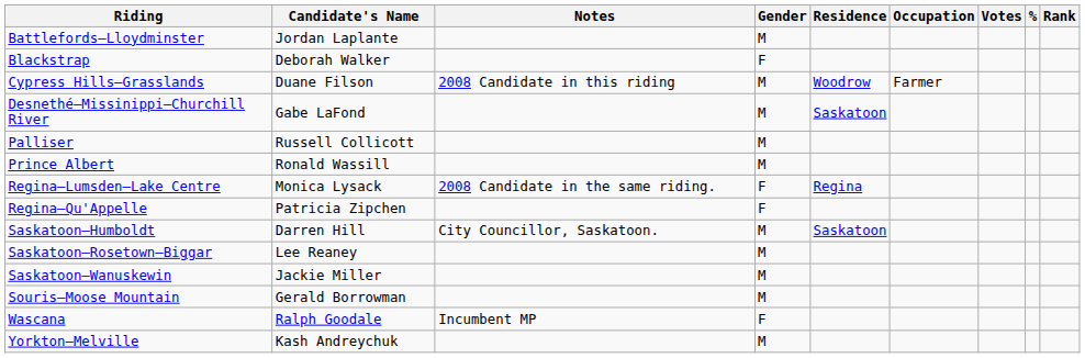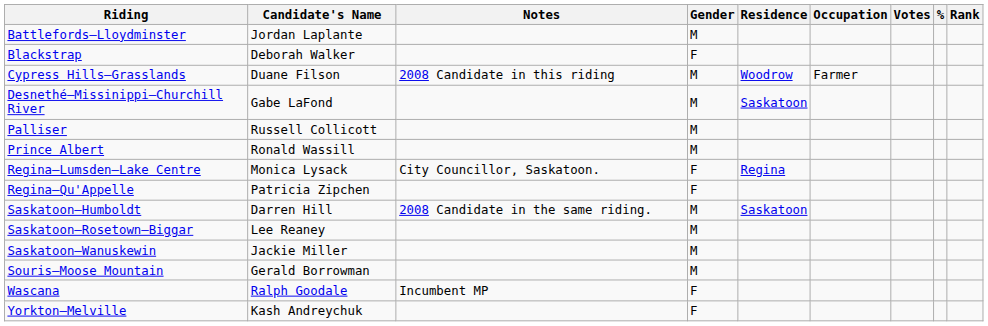 <table class="wikitable sortable">
 <tr>
 <th style="width:250px;">Riding<br></th>
 <th style="width:150px;">Candidate's Name</th>
 <th style="width:300px;">Notes</th>
 <th>Gender</th>
 <th>Residence</th>
 <th>Occupation</th>
 <th>Votes</th>
 <th>%</th>
 <th>Rank</th>
 </tr>
 <tr>
 <td><a href='#'>Battlefords—Lloydminster</a></td>
 <td>Jordan Laplante</td>
 <td></td>
 <td>M</td>
 <td></td>
 <td></td>
 <td></td>
 <td></td>
 <td></td>
 </tr>
 <tr>
 <td><a href='#'>Blackstrap</a></td>
 <td>Deborah Walker</td>
 <td></td>
 <td>F</td>
 <td></td>
 <td></td>
 <td></td>
 <td></td>
 <td></td>
 </tr>
 <tr>
 <td><a href='#'>Cypress Hills—Grasslands</a></td>
 <td>Duane Filson</td>
 <td><a href='#'>2008</a> Candidate in this riding</td>
 <td>M</td>
 <td><a href='#'>Woodrow</a></td>
 <td>Farmer</td>
 <td></td>
 <td></td>
 <td></td>
 </tr>
 <tr>
 <td><a href='#'>Desnethé—Missinippi—Churchill River</a></td>
 <td>Gabe LaFond</td>
 <td></td>
 <td>M</td>
 <td><a href='#'>Saskatoon</a></td>
 <td></td>
 <td></td>
 <td></td>
 <td></td>
 </tr>
 <tr>
 <td><a href='#'>Palliser</a></td>
 <td>Russell Collicott</td>
 <td></td>
 <td>M</td>
 <td></td>
 <td></td>
 <td></td>
 <td></td>
 <td></td>
 </tr>
 <tr>
 <td><a href='#'>Prince Albert</a></td>
 <td>Ronald Wassill</td>
 <td></td>
 <td>M</td>
 <td></td>
 <td></td>
 <td></td>
 <td></td>
 <td></td>
 </tr>
 <tr>
 <td><a href='#'>Regina—Lumsden—Lake Centre</a></td>
 <td>Monica Lysack</td>
-<td><a href='#'>2008</a> Candidate in the same riding.</td>
+<td>City Councillor, Saskatoon.</td>
 <td>F</td>
 <td><a href='#'>Regina</a></td>
 <td></td>
 <td></td>
 <td></td>
 <td></td>
 </tr>
 <tr>
 <td><a href='#'>Regina—Qu'Appelle</a></td>
 <td>Patricia Zipchen</td>
 <td></td>
 <td>F</td>
 <td></td>
 <td></td>
 <td></td>
 <td></td>
 <td></td>
 </tr>
 <tr>
 <td><a href='#'>Saskatoon—Humboldt</a></td>
 <td>Darren Hill</td>
-<td>City Councillor, Saskatoon.</td>
+<td><a href='#'>2008</a> Candidate in the same riding.</td>
 <td>M</td>
 <td><a href='#'>Saskatoon</a></td>
 <td></td>
 <td></td>
 <td></td>
 <td></td>
 </tr>
 <tr>
 <td><a href='#'>Saskatoon—Rosetown—Biggar</a></td>
 <td>Lee Reaney</td>
 <td></td>
 <td>M</td>
 <td></td>
 <td></td>
 <td></td>
 <td></td>
 <td></td>
 </tr>
 <tr>
 <td><a href='#'>Saskatoon—Wanuskewin</a></td>
 <td>Jackie Miller</td>
 <td></td>
 <td>M</td>
 <td></td>
 <td></td>
 <td></td>
 <td></td>
 <td></td>
 </tr>
 <tr>
 <td><a href='#'>Souris—Moose Mountain</a></td>
 <td>Gerald Borrowman</td>
 <td></td>
 <td>M</td>
 <td></td>
 <td></td>
 <td></td>
 <td></td>
 <td></td>
 </tr>
 <tr>
 <td><a href='#'>Wascana</a></td>
 <td><a href='#'>Ralph Goodale</a></td>
 <td>Incumbent MP</td>
 <td>F</td>
 <td></td>
 <td></td>
 <td></td>
 <td></td>
 <td></td>
 </tr>
 <tr>
 <td><a href='#'>Yorkton—Melville</a></td>
 <td>Kash Andreychuk</td>
 <td></td>
-<td>M</td>
+<td>F</td>
 <td></td>
 <td></td>
 <td></td>
 <td></td>
 <td></td>
 </tr>
 </table>
